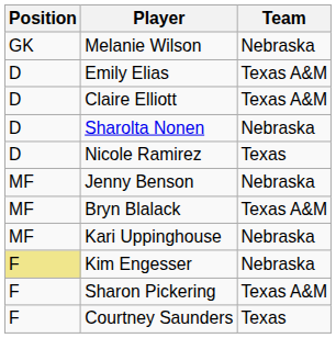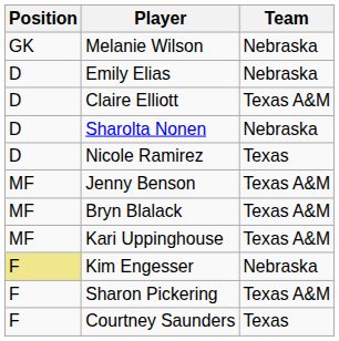 <table class="wikitable">
 <tr>
 <th>Position</th>
 <th>Player</th>
 <th>Team</th>
 </tr>
 <tr>
 <td>GK</td>
 <td>Melanie Wilson</td>
 <td>Nebraska</td>
 </tr>
 <tr>
 <td>D</td>
 <td>Emily Elias</td>
-<td>Texas A&M</td>
+<td>Nebraska</td>
 </tr>
 <tr>
 <td>D</td>
 <td>Claire Elliott</td>
 <td>Texas A&M</td>
 </tr>
 <tr>
 <td>D</td>
 <td><a href='#'>Sharolta Nonen</a></td>
 <td>Nebraska</td>
 </tr>
 <tr>
 <td>D</td>
 <td>Nicole Ramirez</td>
 <td>Texas</td>
 </tr>
 <tr>
 <td>MF</td>
 <td>Jenny Benson</td>
-<td>Nebraska</td>
+<td>Texas A&M</td>
 </tr>
 <tr>
 <td>MF</td>
 <td>Bryn Blalack</td>
 <td>Texas A&M</td>
 </tr>
 <tr>
 <td>MF</td>
 <td>Kari Uppinghouse</td>
-<td>Nebraska</td>
+<td>Texas A&M</td>
 </tr>
 <tr>
 <td style="background: khaki;">F</td>
 <td>Kim Engesser</td>
 <td>Nebraska</td>
 </tr>
 <tr>
 <td>F</td>
 <td>Sharon Pickering</td>
 <td>Texas A&M</td>
 </tr>
 <tr>
 <td>F</td>
 <td>Courtney Saunders</td>
 <td>Texas</td>
 </tr>
 </table>
